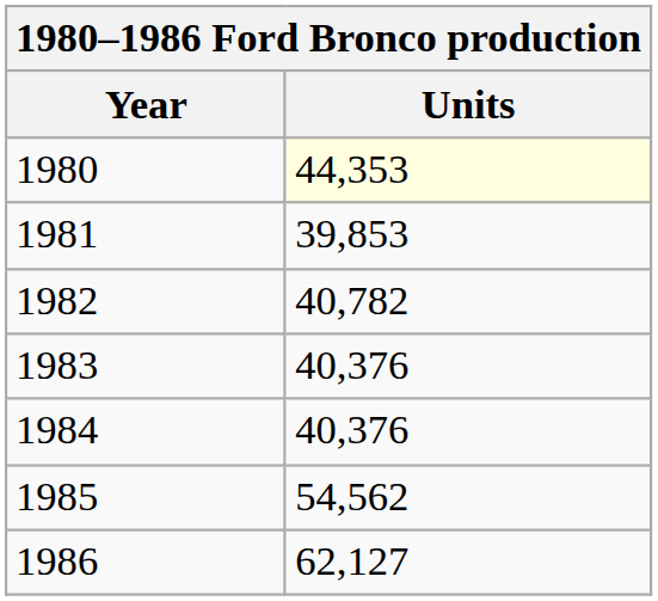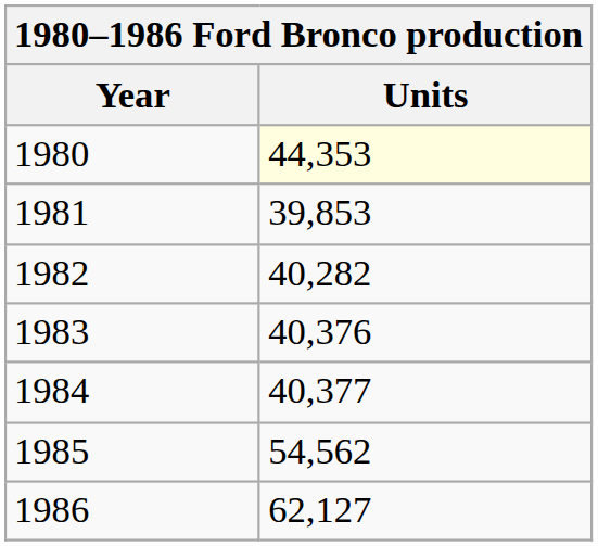 <table class="wikitable">
 <tr>
 <th colspan="2">1980–1986 Ford Bronco production</th>
 </tr>
 <tr>
 <th>Year</th>
 <th>Units</th>
 </tr>
 <tr>
 <td>1980</td>
 <td style="background: lightyellow;">44,353</td>
 </tr>
 <tr>
 <td>1981</td>
 <td>39,853</td>
 </tr>
 <tr>
 <td>1982</td>
-<td>40,782</td>
+<td>40,282</td>
 </tr>
 <tr>
 <td>1983</td>
 <td>40,376</td>
 </tr>
 <tr>
 <td>1984</td>
-<td>40,376</td>
+<td>40,377</td>
 </tr>
 <tr>
 <td>1985</td>
 <td>54,562</td>
 </tr>
 <tr>
 <td>1986</td>
 <td>62,127</td>
 </tr>
 </table>
